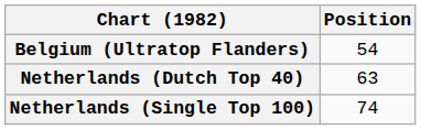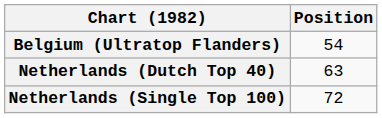 <table class="wikitable sortable plainrowheaders">
 <tr>
 <th scope="col">Chart (1982)</th>
 <th scope="col">Position</th>
 </tr>
 <tr>
 <th scope="row">Belgium (Ultratop Flanders)</th>
 <td align="center">54</td>
 </tr>
 <tr>
 <th scope="row">Netherlands (Dutch Top 40)</th>
 <td align="center">63</td>
 </tr>
 <tr>
 <th scope="row">Netherlands (Single Top 100)</th>
-<td align="center">74</td>
+<td align="center">72</td>
 </tr>
 </table>
